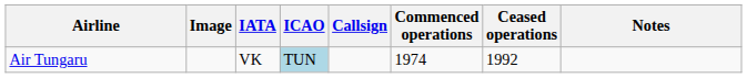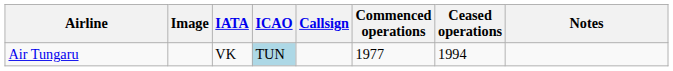 <table class="wikitable sortable" style="border-collapse:collapse; margin:auto;" border="1" cellpadding="3">
 <tr valign="middle">
 <th style="width:175px;">Airline</th>
 <th>Image</th>
 <th><a href='#'>IATA</a></th>
 <th><a href='#'>ICAO</a></th>
 <th><a href='#'>Callsign</a></th>
 <th>Commenced<br>operations</th>
 <th>Ceased<br>operations</th>
 <th style="width:175px;">Notes</th>
 </tr>
 <tr>
 <td><a href='#'>Air Tungaru</a></td>
 <td></td>
 <td>VK</td>
 <td style="background: lightblue;">TUN</td>
 <td></td>
-<td>1974</td>
-<td>1992</td>
+<td>1977</td>
+<td>1994</td>
 <td></td>
 </tr>
 </table>
